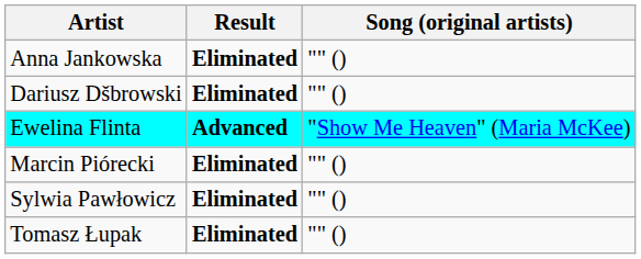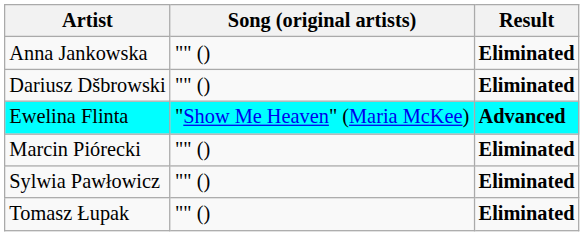 <table class=wikitable>
 <tr>
 <th>Artist</th>
+<th>Song (original artists)</th>
 <th>Result</th>
-<th>Song (original artists)</th>
 </tr>
 <tr>
 <td>Anna Jankowska</td>
+<td>"" ()</td>
 <td><strong>Eliminated</strong></td>
-<td>"" ()</td>
 </tr>
 <tr>
 <td>Dariusz Dšbrowski</td>
+<td>"" ()</td>
 <td><strong>Eliminated</strong></td>
-<td>"" ()</td>
 </tr>
 <tr style="background:cyan;">
 <td>Ewelina Flinta</td>
+<td>"<a href='#'>Show Me Heaven</a>" (<a href='#'>Maria McKee</a>)</td>
 <td><strong>Advanced</strong></td>
-<td>"<a href='#'>Show Me Heaven</a>" (<a href='#'>Maria McKee</a>)</td>
 </tr>
 <tr>
 <td>Marcin Piórecki</td>
+<td>"" ()</td>
 <td><strong>Eliminated</strong></td>
-<td>"" ()</td>
 </tr>
 <tr>
 <td>Sylwia Pawłowicz</td>
+<td>"" ()</td>
 <td><strong>Eliminated</strong></td>
-<td>"" ()</td>
 </tr>
 <tr>
 <td>Tomasz Łupak</td>
+<td>"" ()</td>
 <td><strong>Eliminated</strong></td>
-<td>"" ()</td>
 </tr>
 </table>
